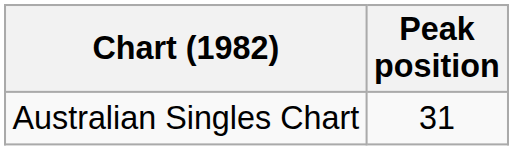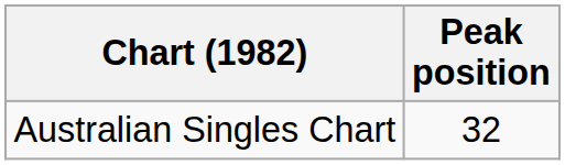 <table class="wikitable sortable">
 <tr>
 <th>Chart (1982)</th>
 <th>Peak<br>position</th>
 </tr>
 <tr>
 <td>Australian Singles Chart</td>
-<td style="text-align:center;">31</td>
+<td style="text-align:center;">32</td>
 </tr>
 </table>
